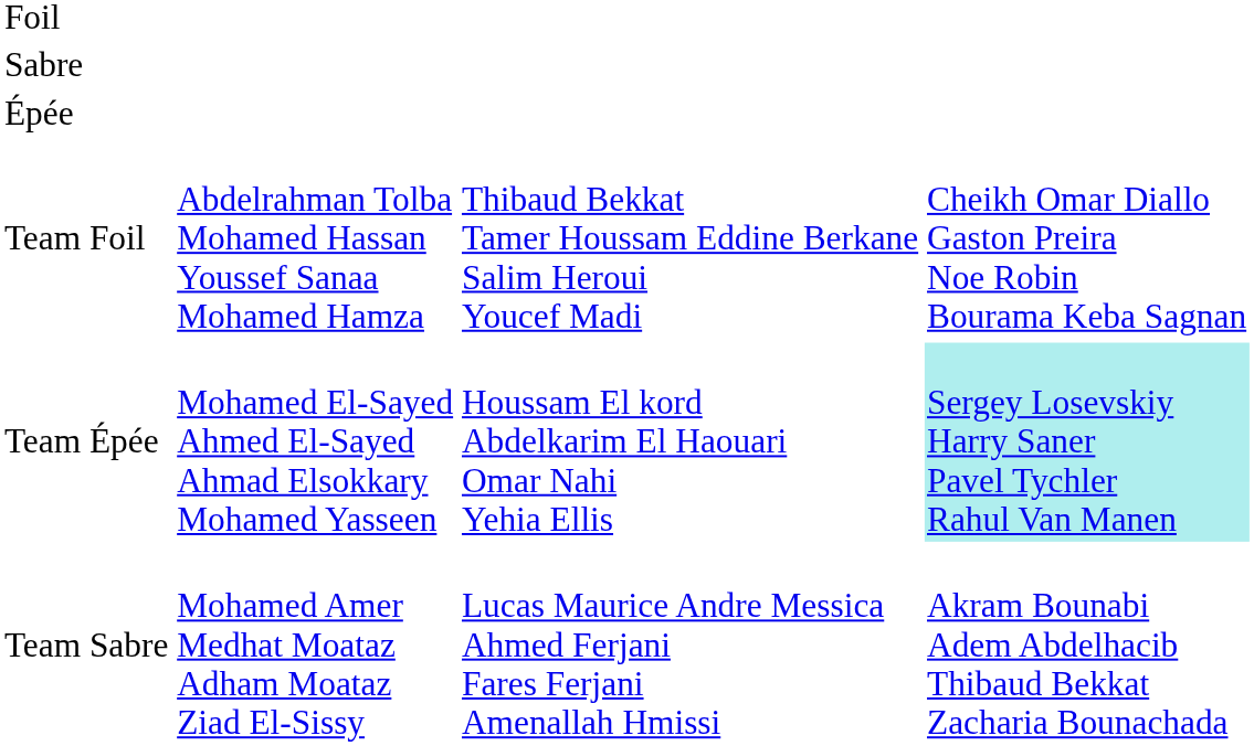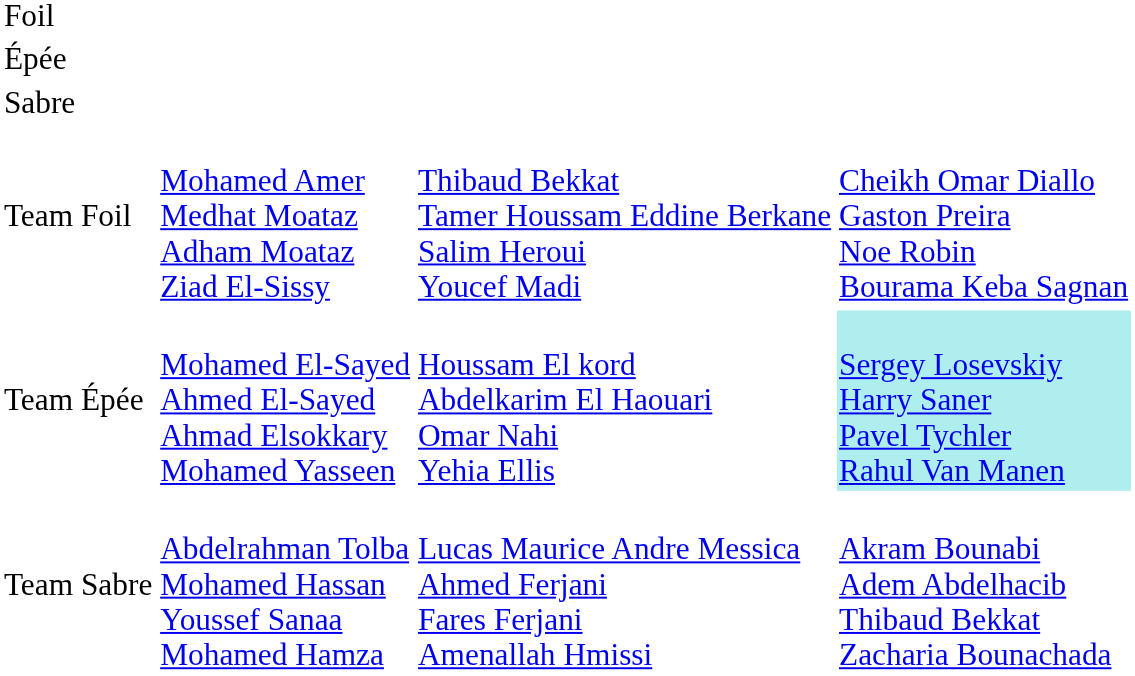 <table>
 <tr>
 <td>Foil</td>
+<td></td>
+<td></td>
+<td><br></td>
+</tr>
+<tr>
+<td>Épée</td>
 <td></td>
 <td></td>
 <td><br></td>
 </tr>
 <tr>
 <td>Sabre</td>
 <td></td>
 <td></td>
 <td><br></td>
 </tr>
 <tr>
-<td>Épée</td>
-<td></td>
-<td></td>
-<td><br></td>
-</tr>
-<tr>
 <td>Team Foil</td>
-<td><br><a href='#'>Abdelrahman Tolba</a><br><a href='#'>Mohamed Hassan</a><br><a href='#'>Youssef Sanaa</a><br><a href='#'>Mohamed Hamza</a></td>
+<td valign="top"><br><a href='#'>Mohamed Amer</a><br><a href='#'>Medhat Moataz</a><br><a href='#'>Adham Moataz</a><br><a href='#'>Ziad El-Sissy</a></td>
 <td valign="top"><br><a href='#'>Thibaud Bekkat</a><br><a href='#'>Tamer Houssam Eddine Berkane</a><br><a href='#'>Salim Heroui</a><br><a href='#'>Youcef Madi</a></td>
 <td valign="top"><br><a href='#'>Cheikh Omar Diallo</a><br><a href='#'>Gaston Preira</a><br><a href='#'>Noe Robin</a><br><a href='#'>Bourama Keba Sagnan</a></td>
 </tr>
 <tr>
 <td>Team Épée</td>
 <td><br><a href='#'>Mohamed El-Sayed</a><br><a href='#'>Ahmed El-Sayed</a><br><a href='#'>Ahmad Elsokkary</a><br><a href='#'>Mohamed Yasseen</a></td>
 <td valign="top"><br><a href='#'>Houssam El kord</a><br><a href='#'>Abdelkarim El Haouari</a><br><a href='#'>Omar Nahi</a><br><a href='#'>Yehia Ellis</a></td>
 <td valign="top" style="background: paleturquoise;"><br><a href='#'>Sergey Losevskiy</a><br><a href='#'>Harry Saner</a><br><a href='#'>Pavel Tychler</a><br><a href='#'>Rahul Van Manen</a></td>
 </tr>
 <tr>
 <td>Team Sabre</td>
-<td valign="top"><br><a href='#'>Mohamed Amer</a><br><a href='#'>Medhat Moataz</a><br><a href='#'>Adham Moataz</a><br><a href='#'>Ziad El-Sissy</a></td>
+<td><br><a href='#'>Abdelrahman Tolba</a><br><a href='#'>Mohamed Hassan</a><br><a href='#'>Youssef Sanaa</a><br><a href='#'>Mohamed Hamza</a></td>
 <td valign="top"><br><a href='#'>Lucas Maurice Andre Messica</a><br><a href='#'>Ahmed Ferjani</a><br><a href='#'>Fares Ferjani</a><br><a href='#'>Amenallah Hmissi</a></td>
 <td><br><a href='#'>Akram Bounabi</a><br><a href='#'>Adem Abdelhacib</a><br><a href='#'>Thibaud Bekkat</a><br><a href='#'>Zacharia Bounachada</a></td>
 </tr>
 </table>
